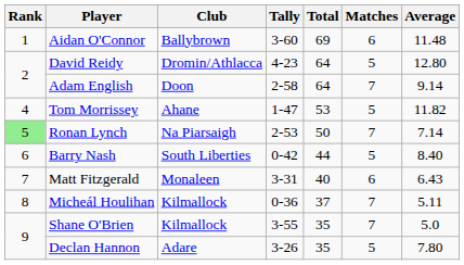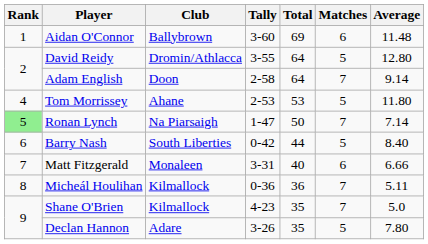 <table class="wikitable">
 <tr>
 <th>Rank</th>
 <th>Player</th>
 <th>Club</th>
 <th>Tally</th>
 <th>Total</th>
 <th>Matches</th>
 <th>Average</th>
 </tr>
 <tr>
 <td rowspan="1" style="text-align:center;">1</td>
 <td><a href='#'>Aidan O'Connor</a></td>
 <td><a href='#'>Ballybrown</a></td>
 <td align=center>3-60</td>
 <td align=center>69</td>
 <td align=center>6</td>
 <td align=center>11.48</td>
 </tr>
 <tr>
 <td rowspan="2" style="text-align:center;">2</td>
 <td><a href='#'>David Reidy</a></td>
 <td><a href='#'>Dromin/Athlacca</a></td>
-<td align=center>4-23</td>
+<td align=center>3-55</td>
 <td align=center>64</td>
 <td align=center>5</td>
 <td align=center>12.80</td>
 </tr>
 <tr>
 <td><a href='#'>Adam English</a></td>
 <td><a href='#'>Doon</a></td>
 <td align=center>2-58</td>
 <td align=center>64</td>
 <td align=center>7</td>
 <td align=center>9.14</td>
 </tr>
 <tr>
 <td rowspan="1" style="text-align:center;">4</td>
 <td><a href='#'>Tom Morrissey</a></td>
 <td><a href='#'>Ahane</a></td>
-<td align=center>1-47</td>
+<td align=center>2-53</td>
 <td align=center>53</td>
 <td align=center>5</td>
-<td align=center>11.82</td>
+<td align=center>11.80</td>
 </tr>
 <tr>
 <td rowspan="1" style="background: lightgreen; text-align:center;">5</td>
 <td><a href='#'>Ronan Lynch</a></td>
 <td><a href='#'>Na Piarsaigh</a></td>
-<td align=center>2-53</td>
+<td align=center>1-47</td>
 <td align=center>50</td>
 <td align=center>7</td>
 <td align=center>7.14</td>
 </tr>
 <tr>
 <td rowspan="1" style="text-align:center;">6</td>
 <td><a href='#'>Barry Nash</a></td>
 <td><a href='#'>South Liberties</a></td>
 <td align=center>0-42</td>
 <td align=center>44</td>
 <td align=center>5</td>
 <td align=center>8.40</td>
 </tr>
 <tr>
 <td rowspan="1" style="text-align:center;">7</td>
 <td>Matt Fitzgerald</td>
 <td><a href='#'>Monaleen</a></td>
 <td align=center>3-31</td>
 <td align=center>40</td>
 <td align=center>6</td>
-<td align=center>6.43</td>
+<td align=center>6.66</td>
 </tr>
 <tr>
 <td rowspan="1" style="text-align:center;">8</td>
 <td><a href='#'>Micheál Houlihan</a></td>
 <td><a href='#'>Kilmallock</a></td>
 <td align=center>0-36</td>
-<td align=center>37</td>
+<td align=center>36</td>
 <td align=center>7</td>
 <td align=center>5.11</td>
 </tr>
 <tr>
 <td rowspan="2" style="text-align:center;">9</td>
 <td><a href='#'>Shane O'Brien</a></td>
 <td><a href='#'>Kilmallock</a></td>
-<td align=center>3-55</td>
+<td align=center>4-23</td>
 <td align=center>35</td>
 <td align=center>7</td>
 <td align=center>5.0</td>
 </tr>
 <tr>
 <td><a href='#'>Declan Hannon</a></td>
 <td><a href='#'>Adare</a></td>
 <td align=center>3-26</td>
 <td align=center>35</td>
 <td align=center>5</td>
 <td align=center>7.80</td>
 </tr>
 </table>
